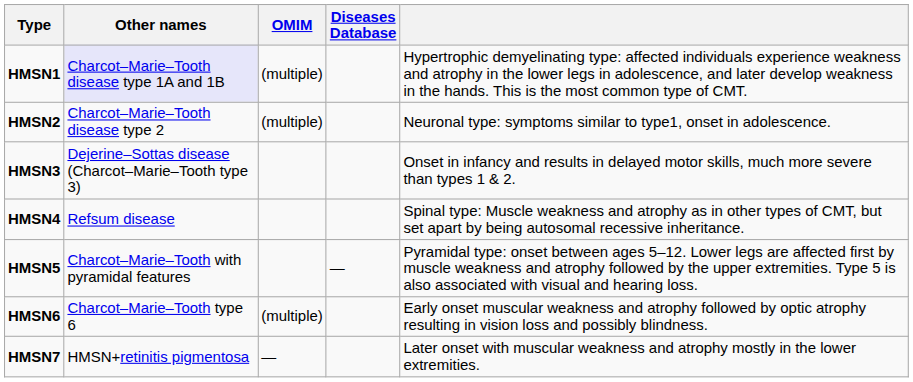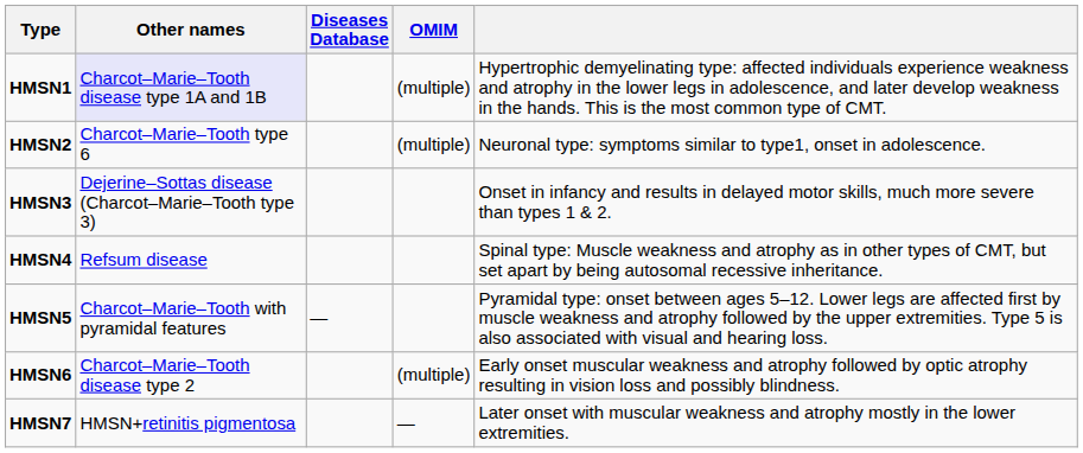 <table class="wikitable sortable" style="text-align: left; font-size: 90%;">
 <tr>
 <th>Type</th>
 <th>Other names</th>
+<th><a href='#'>Diseases</a><br><a href='#'>Database</a></th>
 <th><a href='#'>OMIM</a></th>
-<th><a href='#'>Diseases</a><br><a href='#'>Database</a></th>
 <th></th>
 </tr>
 <tr>
 <td><strong>HMSN1</strong></td>
 <td style="background: lavender;"><a href='#'>Charcot–Marie–Tooth disease</a> type 1A and 1B</td>
+<td></td>
 <td>(multiple)</td>
-<td></td>
 <td>Hypertrophic demyelinating type: affected individuals experience weakness and atrophy in the lower legs in adolescence, and later develop weakness in the hands. This is the most common type of CMT.</td>
 </tr>
 <tr>
 <td><strong>HMSN2</strong></td>
-<td><a href='#'>Charcot–Marie–Tooth disease</a> type 2</td>
+<td><a href='#'>Charcot–Marie–Tooth</a> type 6</td>
+<td></td>
 <td>(multiple)</td>
-<td></td>
 <td>Neuronal type: symptoms similar to type1, onset in adolescence.</td>
 </tr>
 <tr>
 <td><strong>HMSN3</strong></td>
 <td><a href='#'>Dejerine–Sottas disease</a> (Charcot–Marie–Tooth type 3)</td>
 <td></td>
 <td></td>
 <td>Onset in infancy and results in delayed motor skills, much more severe than types 1 & 2.</td>
 </tr>
 <tr>
 <td><strong>HMSN4</strong></td>
 <td><a href='#'>Refsum disease</a></td>
 <td></td>
 <td></td>
 <td>Spinal type: Muscle weakness and atrophy as in other types of CMT, but set apart by being autosomal recessive inheritance.</td>
 </tr>
 <tr>
 <td><strong>HMSN5</strong></td>
 <td><a href='#'>Charcot–Marie–Tooth</a> with pyramidal features</td>
+<td>—</td>
 <td></td>
-<td>—</td>
 <td>Pyramidal type: onset between ages 5–12. Lower legs are affected first by muscle weakness and atrophy followed by the upper extremities. Type 5 is also associated with visual and hearing loss.</td>
 </tr>
 <tr>
 <td><strong>HMSN6</strong></td>
-<td><a href='#'>Charcot–Marie–Tooth</a> type 6</td>
+<td><a href='#'>Charcot–Marie–Tooth disease</a> type 2</td>
+<td></td>
 <td>(multiple)</td>
-<td></td>
 <td>Early onset muscular weakness and atrophy followed by optic atrophy resulting in vision loss and possibly blindness.</td>
 </tr>
 <tr>
 <td><strong>HMSN7</strong></td>
 <td>HMSN+<a href='#'>retinitis pigmentosa</a></td>
+<td></td>
 <td>—</td>
-<td></td>
 <td>Later onset with muscular weakness and atrophy mostly in the lower extremities.</td>
 </tr>
 </table>
